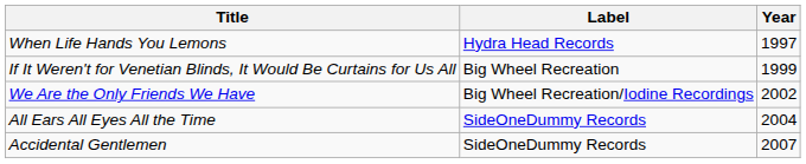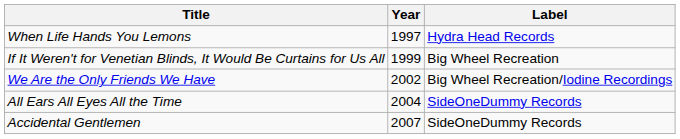 <table class="wikitable">
 <tr>
 <th>Title</th>
+<th>Year</th>
 <th>Label</th>
-<th>Year</th>
 </tr>
 <tr>
 <td><em>When Life Hands You Lemons</em></td>
+<td>1997</td>
 <td><a href='#'>Hydra Head Records</a></td>
-<td>1997</td>
 </tr>
 <tr>
 <td><em>If It Weren't for Venetian Blinds, It Would Be Curtains for Us All</em></td>
+<td>1999</td>
 <td>Big Wheel Recreation</td>
-<td>1999</td>
 </tr>
 <tr>
 <td><em><a href='#'>We Are the Only Friends We Have</a></em></td>
+<td>2002</td>
 <td>Big Wheel Recreation/<a href='#'>Iodine Recordings</a></td>
-<td>2002</td>
 </tr>
 <tr>
 <td><em>All Ears All Eyes All the Time</em></td>
+<td>2004</td>
 <td><a href='#'>SideOneDummy Records</a></td>
-<td>2004</td>
 </tr>
 <tr>
 <td><em>Accidental Gentlemen</em></td>
+<td>2007</td>
 <td>SideOneDummy Records</td>
-<td>2007</td>
 </tr>
 </table>
